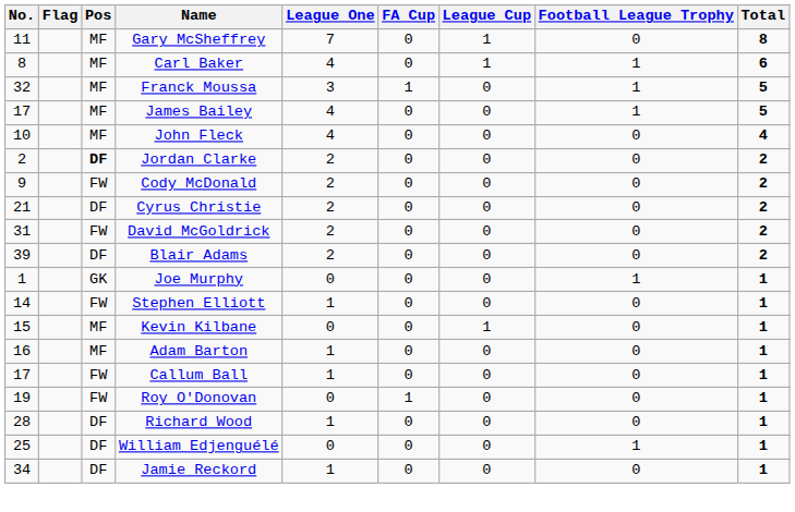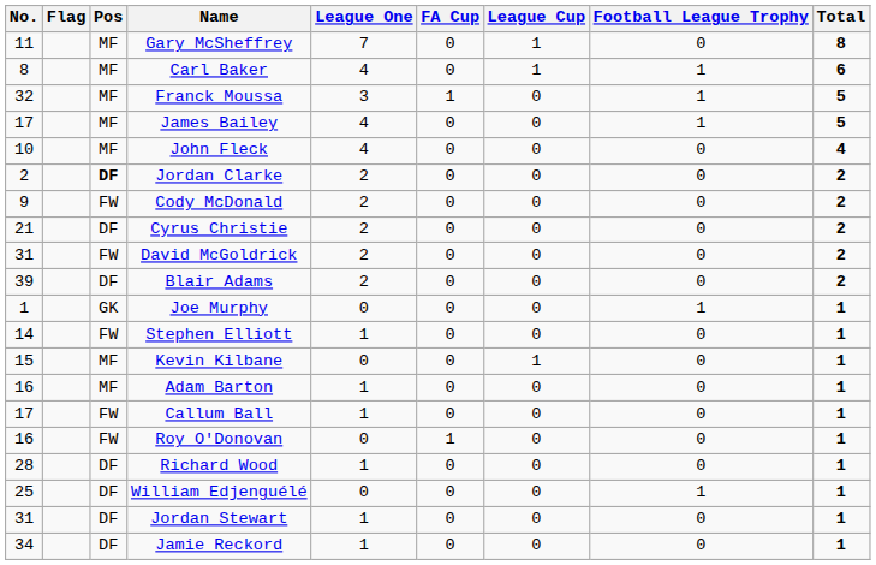 <table class="wikitable sortable" style="text-align:center; font-size:95%">
 <tr>
 <th>No.</th>
 <th>Flag</th>
 <th>Pos</th>
 <th>Name</th>
 <th><a href='#'>League One</a></th>
 <th><a href='#'>FA Cup</a></th>
 <th><a href='#'>League Cup</a></th>
 <th><a href='#'>Football League Trophy</a></th>
 <th>Total</th>
 </tr>
 <tr>
 <td>11</td>
 <td></td>
 <td>MF</td>
 <td><a href='#'>Gary McSheffrey</a></td>
 <td>7</td>
 <td>0</td>
 <td>1</td>
 <td>0</td>
 <td><strong>8</strong></td>
 </tr>
 <tr>
 <td>8</td>
 <td></td>
 <td>MF</td>
 <td><a href='#'>Carl Baker</a></td>
 <td>4</td>
 <td>0</td>
 <td>1</td>
 <td>1</td>
 <td><strong>6</strong></td>
 </tr>
 <tr>
 <td>32</td>
 <td></td>
 <td>MF</td>
 <td><a href='#'>Franck Moussa</a></td>
 <td>3</td>
 <td>1</td>
 <td>0</td>
 <td>1</td>
 <td><strong>5</strong></td>
 </tr>
 <tr>
 <td>17</td>
 <td></td>
 <td>MF</td>
 <td><a href='#'>James Bailey</a></td>
 <td>4</td>
 <td>0</td>
 <td>0</td>
 <td>1</td>
 <td><strong>5</strong></td>
 </tr>
 <tr>
 <td>10</td>
 <td></td>
 <td>MF</td>
 <td><a href='#'>John Fleck</a></td>
 <td>4</td>
 <td>0</td>
 <td>0</td>
 <td>0</td>
 <td><strong>4</strong></td>
 </tr>
 <tr>
 <td>2</td>
 <td></td>
 <td><strong>DF</strong></td>
 <td><a href='#'>Jordan Clarke</a></td>
 <td>2</td>
 <td>0</td>
 <td>0</td>
 <td>0</td>
 <td><strong>2</strong></td>
 </tr>
 <tr>
 <td>9</td>
 <td></td>
 <td>FW</td>
 <td><a href='#'>Cody McDonald</a></td>
 <td>2</td>
 <td>0</td>
 <td>0</td>
 <td>0</td>
 <td><strong>2</strong></td>
 </tr>
 <tr>
 <td>21</td>
 <td></td>
 <td>DF</td>
 <td><a href='#'>Cyrus Christie</a></td>
 <td>2</td>
 <td>0</td>
 <td>0</td>
 <td>0</td>
 <td><strong>2</strong></td>
 </tr>
 <tr>
 <td>31</td>
 <td></td>
 <td>FW</td>
 <td><a href='#'>David McGoldrick</a></td>
 <td>2</td>
 <td>0</td>
 <td>0</td>
 <td>0</td>
 <td><strong>2</strong></td>
 </tr>
 <tr>
 <td>39</td>
 <td></td>
 <td>DF</td>
 <td><a href='#'>Blair Adams</a></td>
 <td>2</td>
 <td>0</td>
 <td>0</td>
 <td>0</td>
 <td><strong>2</strong></td>
 </tr>
 <tr>
 <td>1</td>
 <td></td>
 <td>GK</td>
 <td><a href='#'>Joe Murphy</a></td>
 <td>0</td>
 <td>0</td>
 <td>0</td>
 <td>1</td>
 <td><strong>1</strong></td>
 </tr>
 <tr>
 <td>14</td>
 <td></td>
 <td>FW</td>
 <td><a href='#'>Stephen Elliott</a></td>
 <td>1</td>
 <td>0</td>
 <td>0</td>
 <td>0</td>
 <td><strong>1</strong></td>
 </tr>
 <tr>
 <td>15</td>
 <td></td>
 <td>MF</td>
 <td><a href='#'>Kevin Kilbane</a></td>
 <td>0</td>
 <td>0</td>
 <td>1</td>
 <td>0</td>
 <td><strong>1</strong></td>
 </tr>
 <tr>
 <td>16</td>
 <td></td>
 <td>MF</td>
 <td><a href='#'>Adam Barton</a></td>
 <td>1</td>
 <td>0</td>
 <td>0</td>
 <td>0</td>
 <td><strong>1</strong></td>
 </tr>
 <tr>
 <td>17</td>
 <td></td>
 <td>FW</td>
 <td><a href='#'>Callum Ball</a></td>
 <td>1</td>
 <td>0</td>
 <td>0</td>
 <td>0</td>
 <td><strong>1</strong></td>
 </tr>
 <tr>
-<td>19</td>
+<td>16</td>
 <td></td>
 <td>FW</td>
 <td><a href='#'>Roy O'Donovan</a></td>
 <td>0</td>
 <td>1</td>
 <td>0</td>
 <td>0</td>
 <td><strong>1</strong></td>
 </tr>
 <tr>
 <td>28</td>
 <td></td>
 <td>DF</td>
 <td><a href='#'>Richard Wood</a></td>
 <td>1</td>
 <td>0</td>
 <td>0</td>
 <td>0</td>
 <td><strong>1</strong></td>
 </tr>
 <tr>
 <td>25</td>
 <td></td>
 <td>DF</td>
 <td><a href='#'>William Edjenguélé</a></td>
 <td>0</td>
 <td>0</td>
 <td>0</td>
 <td>1</td>
 <td><strong>1</strong></td>
 </tr>
 <tr>
+<td>31</td>
+<td></td>
+<td>DF</td>
+<td><a href='#'>Jordan Stewart</a></td>
+<td>1</td>
+<td>0</td>
+<td>0</td>
+<td>0</td>
+<td><strong>1</strong></td>
+</tr>
+<tr>
 <td>34</td>
 <td></td>
 <td>DF</td>
 <td><a href='#'>Jamie Reckord</a></td>
 <td>1</td>
 <td>0</td>
 <td>0</td>
 <td>0</td>
 <td><strong>1</strong></td>
 </tr>
 </table>
